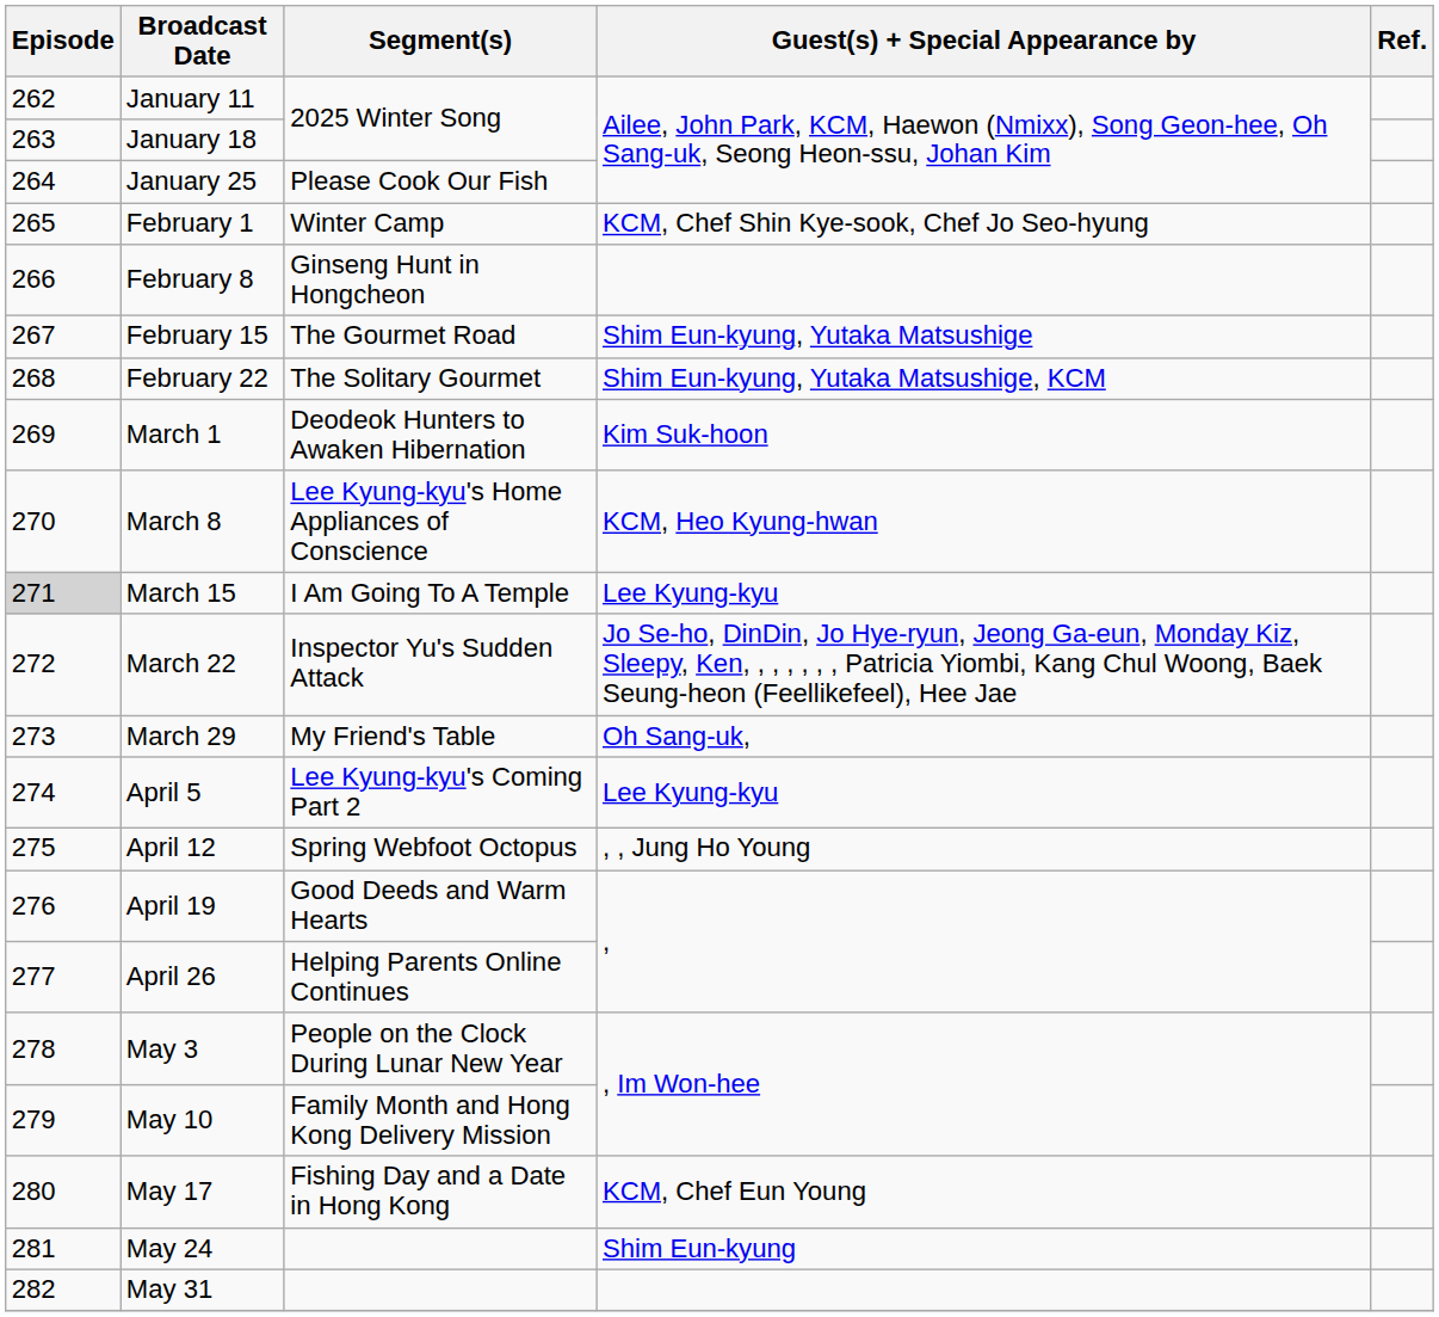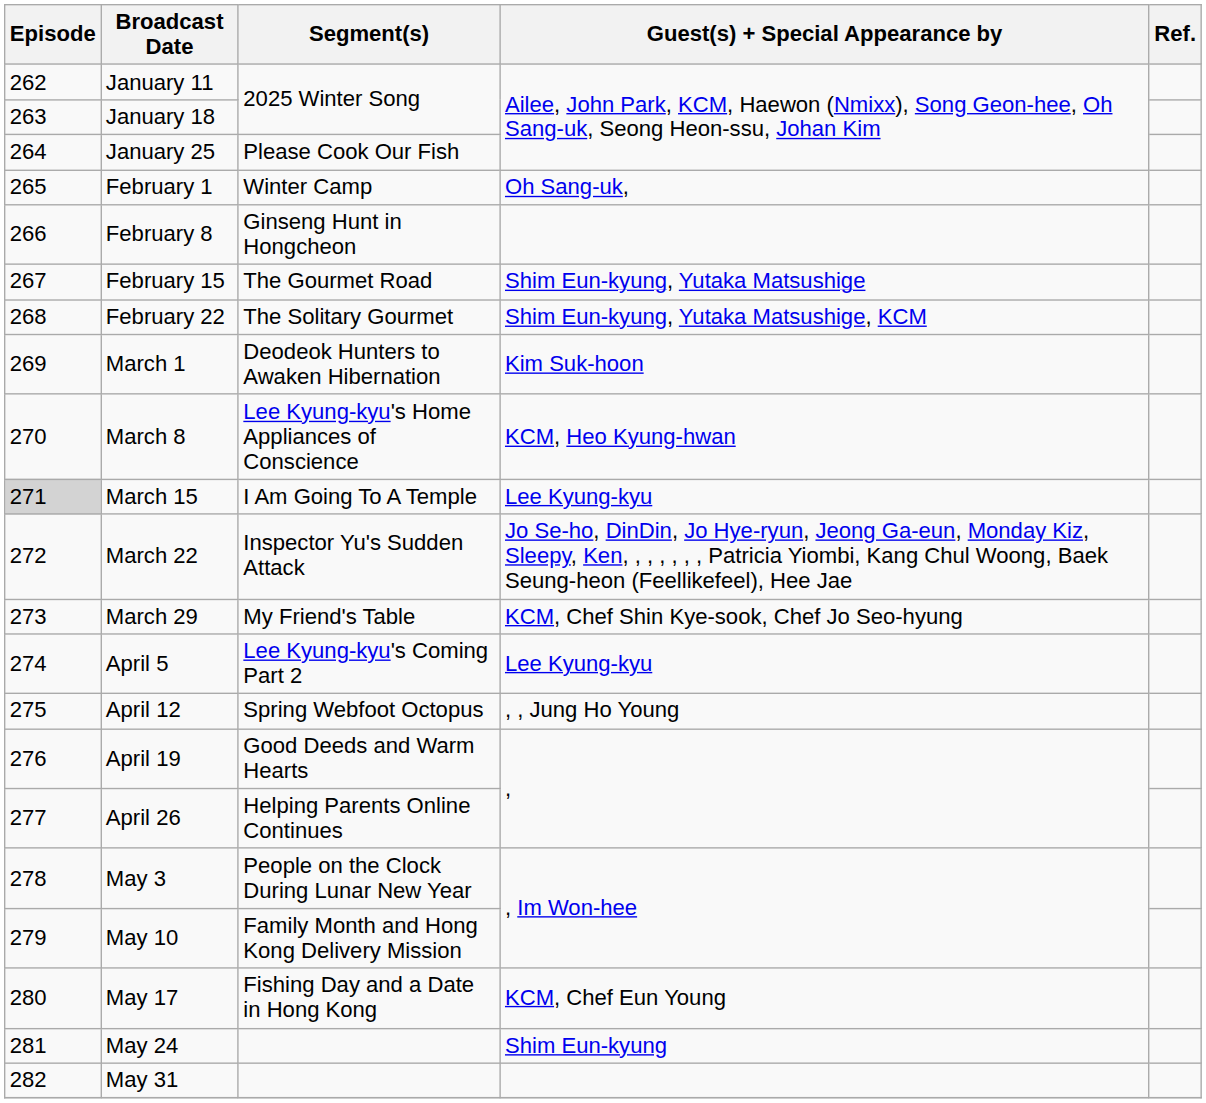 <table class="wikitable">
 <tr>
 <th>Episode</th>
 <th>Broadcast Date</th>
 <th>Segment(s)</th>
 <th>Guest(s) + Special Appearance by</th>
 <th>Ref.</th>
 </tr>
 <tr>
 <td>262</td>
 <td>January 11</td>
 <td rowspan="2">2025 Winter Song</td>
 <td rowspan="3"><a href='#'>Ailee</a>, <a href='#'>John Park</a>, <a href='#'>KCM</a>, Haewon (<a href='#'>Nmixx</a>), <a href='#'>Song Geon-hee</a>, <a href='#'>Oh Sang-uk</a>, Seong Heon-ssu, <a href='#'>Johan Kim</a></td>
 <td></td>
 </tr>
 <tr>
 <td>263</td>
 <td>January 18</td>
 <td></td>
 </tr>
 <tr>
 <td>264</td>
 <td>January 25</td>
 <td>Please Cook Our Fish</td>
 <td></td>
 </tr>
 <tr>
 <td>265</td>
 <td>February 1</td>
 <td>Winter Camp</td>
-<td><a href='#'>KCM</a>, Chef Shin Kye-sook, Chef Jo Seo-hyung</td>
+<td><a href='#'>Oh Sang-uk</a>, </td>
 <td></td>
 </tr>
 <tr>
 <td>266</td>
 <td>February 8</td>
 <td>Ginseng Hunt in Hongcheon</td>
 <td></td>
 <td></td>
 </tr>
 <tr>
 <td>267</td>
 <td>February 15</td>
 <td>The Gourmet Road</td>
 <td><a href='#'>Shim Eun-kyung</a>, <a href='#'>Yutaka Matsushige</a></td>
 <td></td>
 </tr>
 <tr>
 <td>268</td>
 <td>February 22</td>
 <td>The Solitary Gourmet</td>
 <td><a href='#'>Shim Eun-kyung</a>, <a href='#'>Yutaka Matsushige</a>, <a href='#'>KCM</a></td>
 <td></td>
 </tr>
 <tr>
 <td>269</td>
 <td>March 1</td>
 <td>Deodeok Hunters to Awaken Hibernation</td>
 <td><a href='#'>Kim Suk-hoon</a></td>
 <td></td>
 </tr>
 <tr>
 <td>270</td>
 <td>March 8</td>
 <td><a href='#'>Lee Kyung-kyu</a>'s Home Appliances of Conscience</td>
 <td><a href='#'>KCM</a>, <a href='#'>Heo Kyung-hwan</a></td>
 <td></td>
 </tr>
 <tr>
 <td style="background: lightgrey;">271</td>
 <td>March 15</td>
 <td>I Am Going To A Temple</td>
 <td><a href='#'>Lee Kyung-kyu</a></td>
 <td></td>
 </tr>
 <tr>
 <td>272</td>
 <td>March 22</td>
 <td>Inspector Yu's Sudden Attack</td>
 <td><a href='#'>Jo Se-ho</a>, <a href='#'>DinDin</a>, <a href='#'>Jo Hye-ryun</a>, <a href='#'>Jeong Ga-eun</a>, <a href='#'>Monday Kiz</a>, <a href='#'>Sleepy</a>, <a href='#'>Ken</a>, , , , , , , Patricia Yiombi, Kang Chul Woong, Baek Seung-heon (Feellikefeel), Hee Jae</td>
 <td></td>
 </tr>
 <tr>
 <td>273</td>
 <td>March 29</td>
 <td>My Friend's Table</td>
-<td><a href='#'>Oh Sang-uk</a>, </td>
+<td><a href='#'>KCM</a>, Chef Shin Kye-sook, Chef Jo Seo-hyung</td>
 <td></td>
 </tr>
 <tr>
 <td>274</td>
 <td>April 5</td>
 <td><a href='#'>Lee Kyung-kyu</a>'s Coming Part 2</td>
 <td><a href='#'>Lee Kyung-kyu</a></td>
 <td></td>
 </tr>
 <tr>
 <td>275</td>
 <td>April 12</td>
 <td>Spring Webfoot Octopus</td>
 <td>, , Jung Ho Young</td>
 <td></td>
 </tr>
 <tr>
 <td>276</td>
 <td>April 19</td>
 <td>Good Deeds and Warm Hearts</td>
 <td rowspan="2">, </td>
 <td></td>
 </tr>
 <tr>
 <td>277</td>
 <td>April 26</td>
 <td>Helping Parents Online Continues</td>
 <td></td>
 </tr>
 <tr>
 <td>278</td>
 <td>May 3</td>
 <td>People on the Clock During Lunar New Year</td>
 <td rowspan="2">, <a href='#'>Im Won-hee</a></td>
 <td></td>
 </tr>
 <tr>
 <td>279</td>
 <td>May 10</td>
 <td>Family Month and Hong Kong Delivery Mission</td>
 <td></td>
 </tr>
 <tr>
 <td>280</td>
 <td>May 17</td>
 <td>Fishing Day and a Date in Hong Kong</td>
 <td><a href='#'>KCM</a>, Chef Eun Young</td>
 <td></td>
 </tr>
 <tr>
 <td>281</td>
 <td>May 24</td>
 <td></td>
 <td><a href='#'>Shim Eun-kyung</a></td>
 <td></td>
 </tr>
 <tr>
 <td>282</td>
 <td>May 31</td>
 <td></td>
 <td></td>
 <td></td>
 </tr>
 <tr>
 </tr>
 </table>
